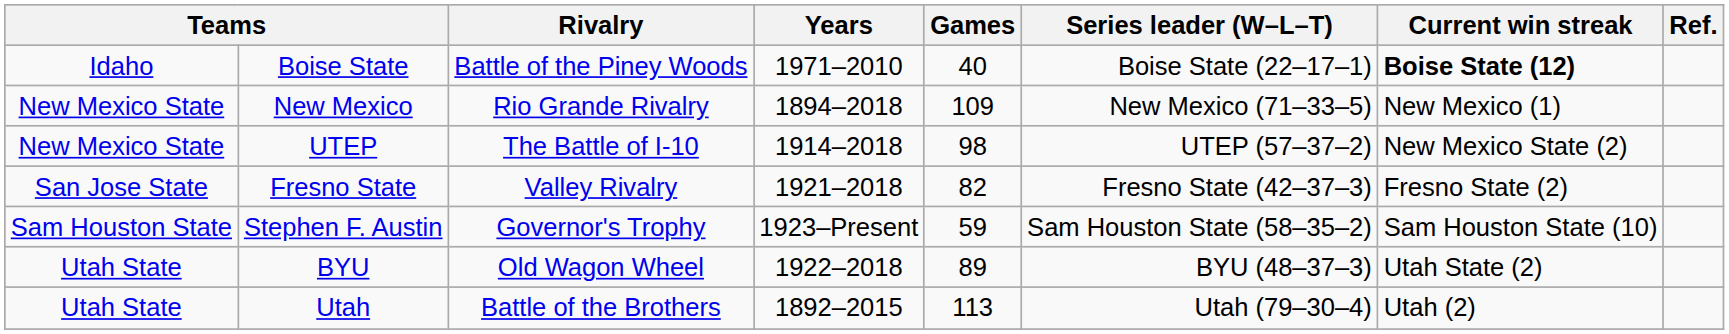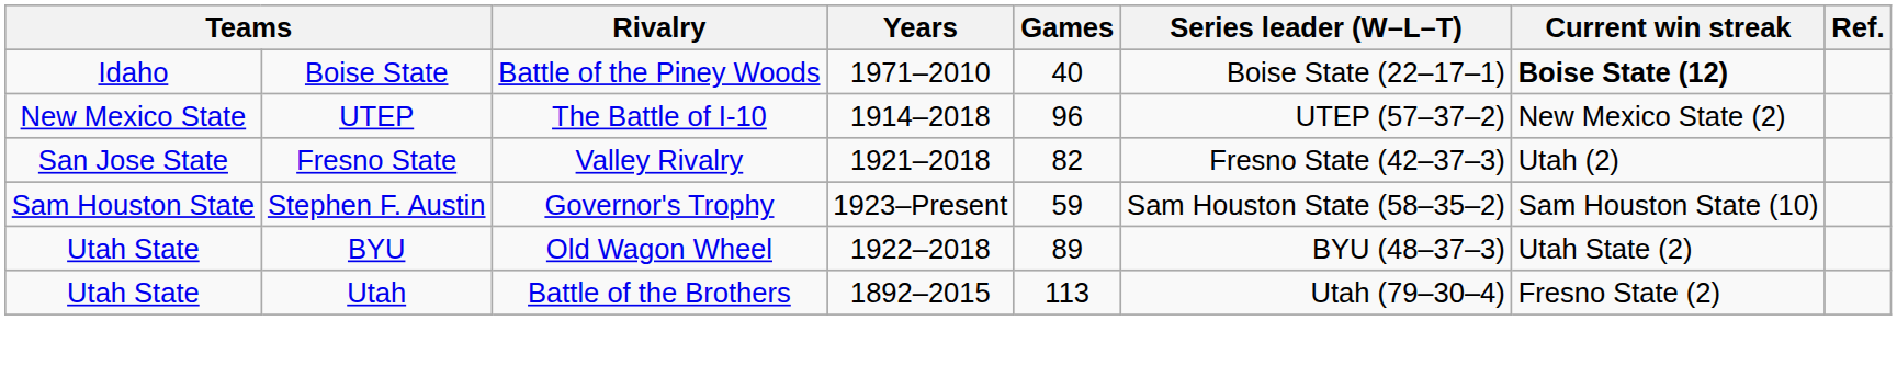 <table class=wikitable style="text-align:center; font-size: 95%;">
 <tr>
 <th colspan=2>Teams</th>
 <th>Rivalry</th>
 <th>Years</th>
 <th>Games</th>
 <th>Series leader (W–L–T)</th>
 <th>Current win streak</th>
 <th>Ref.</th>
 </tr>
 <tr>
 <td><a href='#'>Idaho</a></td>
 <td><a href='#'>Boise State</a></td>
 <td><a href='#'>Battle of the Piney Woods</a></td>
 <td>1971–2010</td>
 <td>40</td>
 <td align=right>Boise State (22–17–1)</td>
 <td align=left><strong>Boise State (12)</strong></td>
 <td></td>
 </tr>
 <tr>
 <td><a href='#'>New Mexico State</a></td>
-<td><a href='#'>New Mexico</a></td>
-<td><a href='#'>Rio Grande Rivalry</a></td>
-<td>1894–2018</td>
-<td>109</td>
-<td align=right>New Mexico (71–33–5)</td>
-<td align=left>New Mexico (1)</td>
-<td></td>
-</tr>
-<tr>
-<td><a href='#'>New Mexico State</a></td>
 <td><a href='#'>UTEP</a></td>
 <td><a href='#'>The Battle of I-10</a></td>
 <td>1914–2018</td>
-<td>98</td>
+<td>96</td>
 <td align=right>UTEP (57–37–2)</td>
 <td align=left>New Mexico State (2)</td>
 <td></td>
 </tr>
 <tr>
 <td><a href='#'>San Jose State</a></td>
 <td><a href='#'>Fresno State</a></td>
 <td><a href='#'>Valley Rivalry</a></td>
 <td>1921–2018</td>
 <td>82</td>
 <td align=right>Fresno State (42–37–3)</td>
-<td align=left>Fresno State (2)</td>
+<td align=left>Utah (2)</td>
 <td></td>
 </tr>
 <tr>
 <td><a href='#'>Sam Houston State</a></td>
 <td><a href='#'>Stephen F. Austin</a></td>
 <td><a href='#'>Governor's Trophy</a></td>
 <td>1923–Present</td>
 <td>59</td>
 <td align=right>Sam Houston State (58–35–2)</td>
 <td align=left>Sam Houston State (10)</td>
 <td></td>
 </tr>
 <tr>
 <td><a href='#'>Utah State</a></td>
 <td><a href='#'>BYU</a></td>
 <td><a href='#'>Old Wagon Wheel</a></td>
 <td>1922–2018</td>
 <td>89</td>
 <td align=right>BYU (48–37–3)</td>
 <td align=left>Utah State (2)</td>
 <td></td>
 </tr>
 <tr>
 <td><a href='#'>Utah State</a></td>
 <td><a href='#'>Utah</a></td>
 <td><a href='#'>Battle of the Brothers</a></td>
 <td>1892–2015</td>
 <td>113</td>
 <td align=right>Utah (79–30–4)</td>
-<td align=left>Utah (2)</td>
+<td align=left>Fresno State (2)</td>
 <td></td>
 </tr>
 </table>
